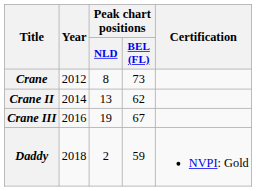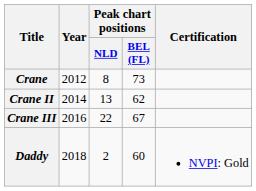 <table class="wikitable plainrowheaders" style="text-align:center">
 <tr>
 <th scope="col" rowspan="2">Title</th>
 <th scope="col" rowspan="2">Year</th>
 <th scope="col" colspan="2">Peak chart positions</th>
 <th scope="col" rowspan="2">Certification</th>
 </tr>
 <tr>
 <th scope="col" style="width:2.5em;font-size:90%;"><a href='#'>NLD</a><br></th>
 <th scope="col" style="width:2.5em;font-size:90%;"><a href='#'>BEL<br>(FL)</a><br></th>
 </tr>
 <tr>
 <th scope="row"><em>Crane</em></th>
 <td>2012</td>
 <td>8</td>
 <td>73</td>
 <td></td>
 </tr>
 <tr>
 <th scope="row"><em>Crane II</em></th>
 <td>2014</td>
 <td>13</td>
 <td>62</td>
 <td></td>
 </tr>
 <tr>
 <th scope="row"><em>Crane III</em></th>
 <td>2016</td>
-<td>19</td>
+<td>22</td>
 <td>67</td>
 <td></td>
 </tr>
 <tr>
 <th scope="row"><em>Daddy</em></th>
 <td>2018</td>
 <td>2</td>
-<td>59</td>
+<td>60</td>
 <td><br><ul><li><a href='#'>NVPI</a>: Gold</li></ul></td>
 </tr>
 </table>
